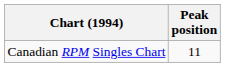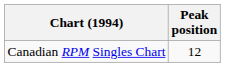 <table class="wikitable">
 <tr>
 <th>Chart (1994)</th>
 <th>Peak<br>position</th>
 </tr>
 <tr>
 <td align="left">Canadian <em><a href='#'>RPM</a></em> <a href='#'>Singles Chart</a></td>
-<td align="center">11</td>
+<td align="center">12</td>
 </tr>
 </table>
